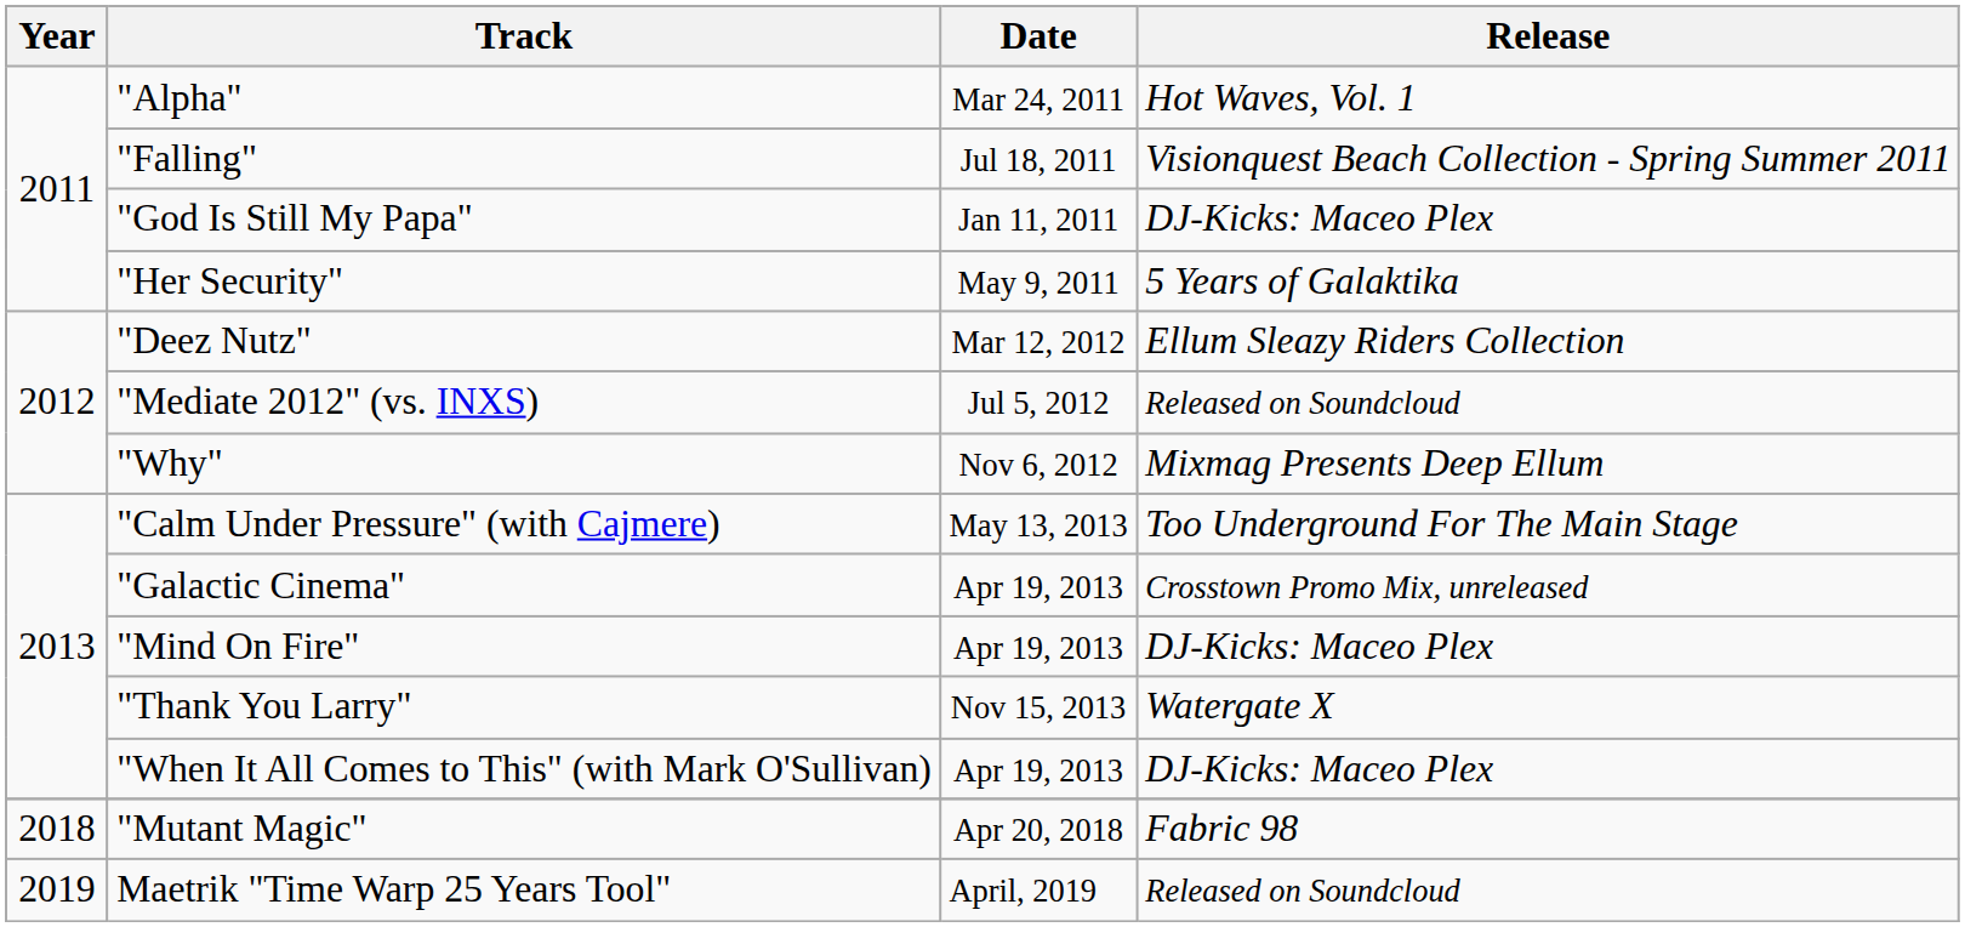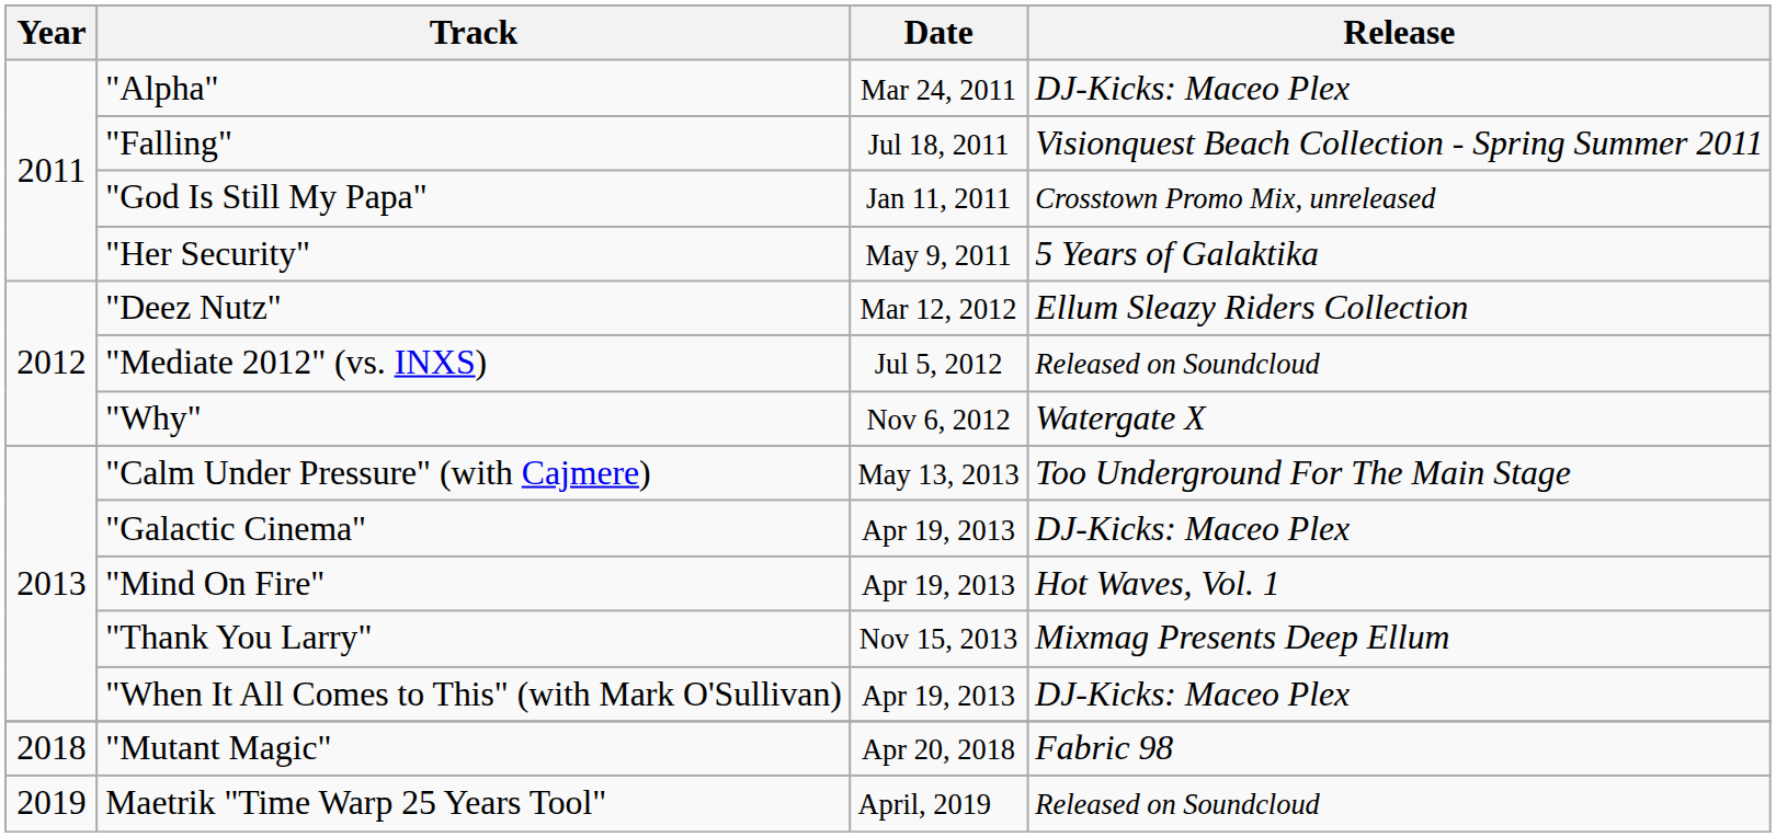 <table class="wikitable">
 <tr>
 <th style="text-align:center; width:35px;">Year</th>
 <th>Track</th>
 <th>Date</th>
 <th>Release</th>
 </tr>
 <tr>
 <td style="text-align:center;" rowspan="4">2011</td>
 <td>"Alpha"</td>
 <td style="text-align:center;"><small>Mar 24, 2011</small></td>
-<td><em>Hot Waves, Vol. 1</em></td>
+<td><em>DJ-Kicks: Maceo Plex</em></td>
 </tr>
 <tr>
 <td>"Falling"</td>
 <td style="text-align:center;"><small>Jul 18, 2011</small></td>
 <td><em>Visionquest Beach Collection - Spring Summer 2011</em></td>
 </tr>
 <tr>
 <td>"God Is Still My Papa"</td>
 <td style="text-align:center;"><small>Jan 11, 2011</small></td>
-<td><em>DJ-Kicks: Maceo Plex</em></td>
+<td><small><em>Crosstown Promo Mix, unreleased</em></small></td>
 </tr>
 <tr>
 <td>"Her Security"</td>
 <td style="text-align:center;"><small>May 9, 2011</small></td>
 <td><em>5 Years of Galaktika</em></td>
 </tr>
 <tr>
 <td style="text-align:center;" rowspan="3">2012</td>
 <td>"Deez Nutz"</td>
 <td style="text-align:center;"><small>Mar 12, 2012</small></td>
 <td><em>Ellum Sleazy Riders Collection</em></td>
 </tr>
 <tr>
 <td>"Mediate 2012" (vs. <a href='#'>INXS</a>)</td>
 <td style="text-align:center;"><small>Jul 5, 2012</small></td>
 <td><small><em>Released on Soundcloud</em></small></td>
 </tr>
 <tr>
 <td>"Why"</td>
 <td style="text-align:center;"><small>Nov 6, 2012</small></td>
-<td><em>Mixmag Presents Deep Ellum</em></td>
+<td><em> Watergate X</em></td>
 </tr>
 <tr>
 <td style="text-align:center;" rowspan="5">2013</td>
 <td>"Calm Under Pressure" (with <a href='#'>Cajmere</a>)</td>
 <td style="text-align:center;"><small>May 13, 2013</small></td>
 <td><em>Too Underground For The Main Stage</em></td>
 </tr>
 <tr>
 <td>"Galactic Cinema"</td>
 <td style="text-align:center;"><small>Apr 19, 2013</small></td>
-<td><small><em>Crosstown Promo Mix, unreleased</em></small></td>
+<td><em>DJ-Kicks: Maceo Plex</em></td>
 </tr>
 <tr>
 <td>"Mind On Fire"</td>
 <td style="text-align:center;"><small>Apr 19, 2013</small></td>
-<td><em>DJ-Kicks: Maceo Plex</em></td>
+<td><em>Hot Waves, Vol. 1</em></td>
 </tr>
 <tr>
 <td>"Thank You Larry"</td>
 <td style="text-align:center;"><small>Nov 15, 2013</small></td>
-<td><em> Watergate X</em></td>
+<td><em>Mixmag Presents Deep Ellum</em></td>
 </tr>
 <tr>
 <td>"When It All Comes to This" (with Mark O'Sullivan)</td>
 <td style="text-align:center;"><small>Apr 19, 2013</small></td>
 <td><em>DJ-Kicks: Maceo Plex</em></td>
 </tr>
 <tr>
 </tr>
 <tr>
 <td style="text-align:center;" rowspan="1">2018</td>
 <td>"Mutant Magic"</td>
 <td style="text-align:center;"><small>Apr 20, 2018</small></td>
 <td><em>Fabric 98</em></td>
 </tr>
 <tr>
 <td style="text-align:center;" rowspan="1">2019</td>
 <td>Maetrik "Time Warp 25 Years Tool"</td>
 <td><small>April, 2019</small></td>
 <td><small><em>Released on Soundcloud</em></small></td>
 </tr>
 </table>
